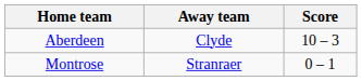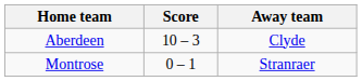 <table class="wikitable" style="text-align: center">
 <tr>
 <th width=140>Home team</th>
+<th width=70>Score</th>
 <th width=140>Away team</th>
-<th width=70>Score</th>
 </tr>
 <tr>
 <td><a href='#'>Aberdeen</a></td>
+<td>10 – 3</td>
 <td><a href='#'>Clyde</a></td>
-<td>10 – 3</td>
 </tr>
 <tr>
 <td><a href='#'>Montrose</a></td>
+<td>0 – 1</td>
 <td><a href='#'>Stranraer</a></td>
-<td>0 – 1</td>
 </tr>
 </table>
